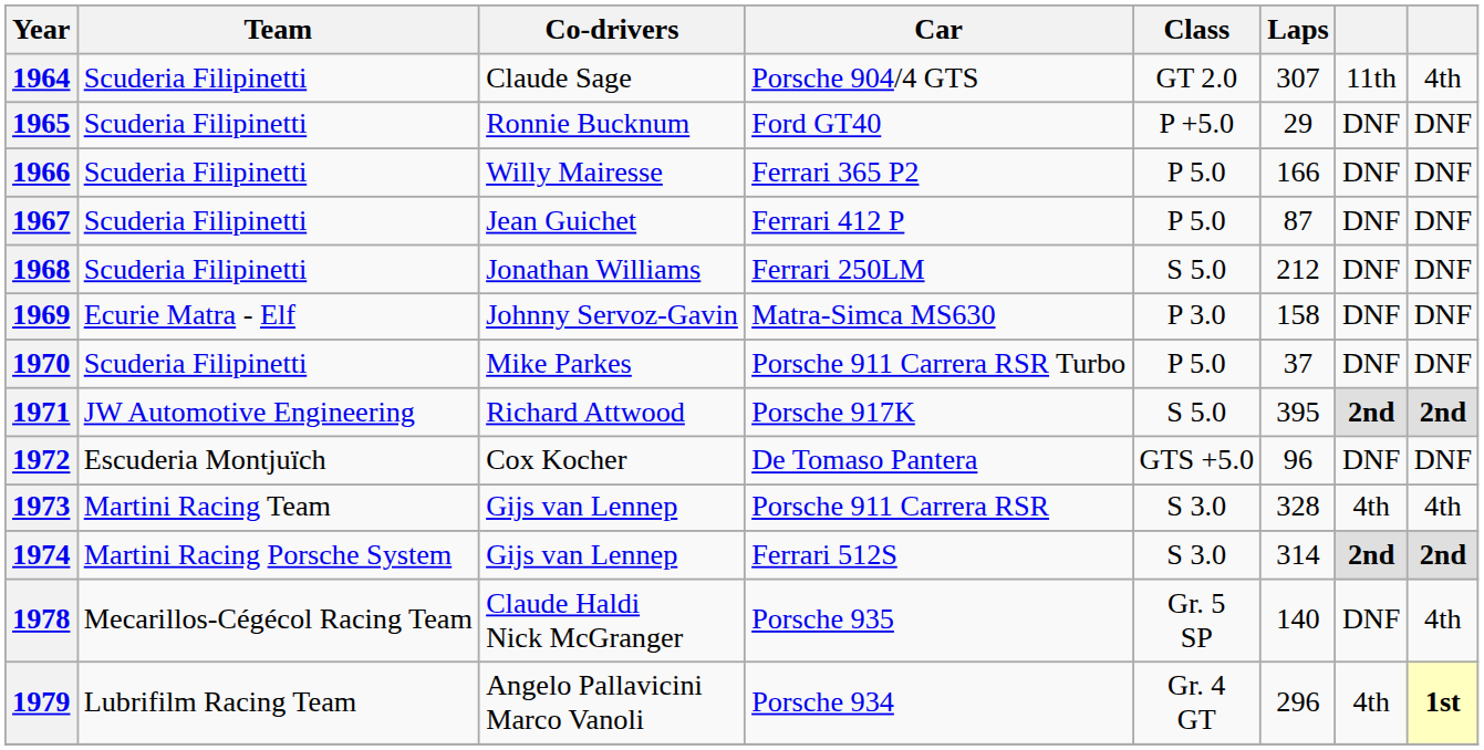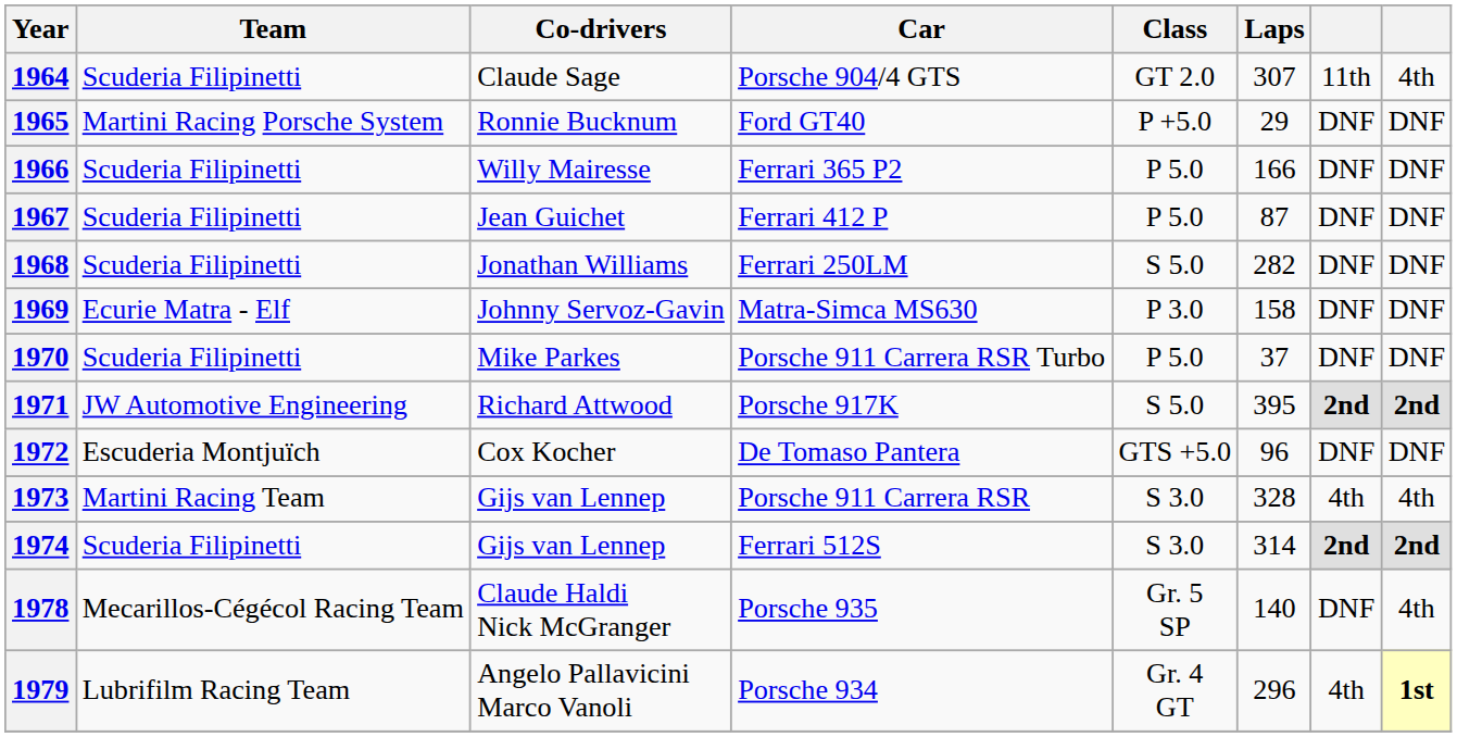 <table class="wikitable" style="text-align:center; font-size:90%">
 <tr>
 <th>Year</th>
 <th>Team</th>
 <th>Co-drivers</th>
 <th>Car</th>
 <th>Class</th>
 <th>Laps</th>
 <th></th>
 <th></th>
 </tr>
 <tr>
 <th><a href='#'>1964</a></th>
 <td align="left"> <a href='#'>Scuderia Filipinetti</a></td>
 <td align="left"> Claude Sage</td>
 <td align="left"><a href='#'>Porsche 904</a>/4 GTS</td>
 <td>GT 2.0</td>
 <td>307</td>
 <td>11th</td>
 <td>4th</td>
 </tr>
 <tr>
 <th><a href='#'>1965</a></th>
-<td align="left"> <a href='#'>Scuderia Filipinetti</a></td>
+<td align="left"> <a href='#'>Martini Racing</a> <a href='#'>Porsche System</a></td>
 <td align="left"> <a href='#'>Ronnie Bucknum</a></td>
 <td align="left"><a href='#'>Ford GT40</a></td>
 <td>P +5.0</td>
 <td>29</td>
 <td>DNF</td>
 <td>DNF</td>
 </tr>
 <tr>
 <th><a href='#'>1966</a></th>
 <td align="left"> <a href='#'>Scuderia Filipinetti</a></td>
 <td align="left"> <a href='#'>Willy Mairesse</a></td>
 <td align="left"><a href='#'>Ferrari 365 P2</a></td>
 <td>P 5.0</td>
 <td>166</td>
 <td>DNF</td>
 <td>DNF</td>
 </tr>
 <tr>
 <th><a href='#'>1967</a></th>
 <td align="left"> <a href='#'>Scuderia Filipinetti</a></td>
 <td align="left"> <a href='#'>Jean Guichet</a></td>
 <td align="left"><a href='#'>Ferrari 412 P</a></td>
 <td>P 5.0</td>
 <td>87</td>
 <td>DNF</td>
 <td>DNF</td>
 </tr>
 <tr>
 <th><a href='#'>1968</a></th>
 <td align="left"> <a href='#'>Scuderia Filipinetti</a></td>
 <td align="left"> <a href='#'>Jonathan Williams</a></td>
 <td align="left"><a href='#'>Ferrari 250LM</a></td>
 <td>S 5.0</td>
-<td>212</td>
+<td>282</td>
 <td>DNF</td>
 <td>DNF</td>
 </tr>
 <tr>
 <th><a href='#'>1969</a></th>
 <td align="left"> <a href='#'>Ecurie Matra</a> - <a href='#'>Elf</a></td>
 <td align="left"> <a href='#'>Johnny Servoz-Gavin</a></td>
 <td align="left"><a href='#'>Matra-Simca MS630</a></td>
 <td>P 3.0</td>
 <td>158</td>
 <td>DNF</td>
 <td>DNF</td>
 </tr>
 <tr>
 <th><a href='#'>1970</a></th>
 <td align="left"> <a href='#'>Scuderia Filipinetti</a></td>
 <td align="left"> <a href='#'>Mike Parkes</a></td>
 <td align="left"><a href='#'>Porsche 911 Carrera RSR</a> Turbo</td>
 <td>P 5.0</td>
 <td>37</td>
 <td>DNF</td>
 <td>DNF</td>
 </tr>
 <tr>
 <th><a href='#'>1971</a></th>
 <td align="left"> <a href='#'>JW Automotive Engineering</a></td>
 <td align="left"> <a href='#'>Richard Attwood</a></td>
 <td align="left"><a href='#'>Porsche 917K</a></td>
 <td>S 5.0</td>
 <td>395</td>
 <td style="background:#DFDFDF;"><strong>2nd</strong></td>
 <td style="background:#DFDFDF;"><strong>2nd</strong></td>
 </tr>
 <tr>
 <th><a href='#'>1972</a></th>
 <td align="left"> Escuderia Montjuïch</td>
 <td align="left"> Cox Kocher</td>
 <td align="left"><a href='#'>De Tomaso Pantera</a></td>
 <td>GTS +5.0</td>
 <td>96</td>
 <td>DNF</td>
 <td>DNF</td>
 </tr>
 <tr>
 <th><a href='#'>1973</a></th>
 <td align="left"> <a href='#'>Martini Racing</a> Team</td>
 <td align="left"> <a href='#'>Gijs van Lennep</a></td>
 <td align="left"><a href='#'>Porsche 911 Carrera RSR</a></td>
 <td>S 3.0</td>
 <td>328</td>
 <td>4th</td>
 <td>4th</td>
 </tr>
 <tr>
 <th><a href='#'>1974</a></th>
-<td align="left"> <a href='#'>Martini Racing</a> <a href='#'>Porsche System</a></td>
+<td align="left"> <a href='#'>Scuderia Filipinetti</a></td>
 <td align="left"> <a href='#'>Gijs van Lennep</a></td>
 <td align="left"><a href='#'>Ferrari 512S</a></td>
 <td>S 3.0</td>
 <td>314</td>
 <td style="background:#DFDFDF;"><strong>2nd</strong></td>
 <td style="background:#DFDFDF;"><strong>2nd</strong></td>
 </tr>
 <tr>
 <th><a href='#'>1978</a></th>
 <td align="left"> Mecarillos-Cégécol Racing Team</td>
 <td align="left"> <a href='#'>Claude Haldi</a><br> Nick McGranger</td>
 <td align="left"><a href='#'>Porsche 935</a></td>
 <td>Gr. 5<br>SP</td>
 <td>140</td>
 <td>DNF</td>
 <td>4th</td>
 </tr>
 <tr>
 <th><a href='#'>1979</a></th>
 <td align="left"> Lubrifilm Racing Team</td>
 <td align="left"> Angelo Pallavicini<br> Marco Vanoli</td>
 <td align="left"><a href='#'>Porsche 934</a></td>
 <td>Gr. 4<br>GT</td>
 <td>296</td>
 <td>4th</td>
 <td style="background:#FFFFBF;"><strong>1st</strong></td>
 </tr>
 <tr>
 </tr>
 </table>
